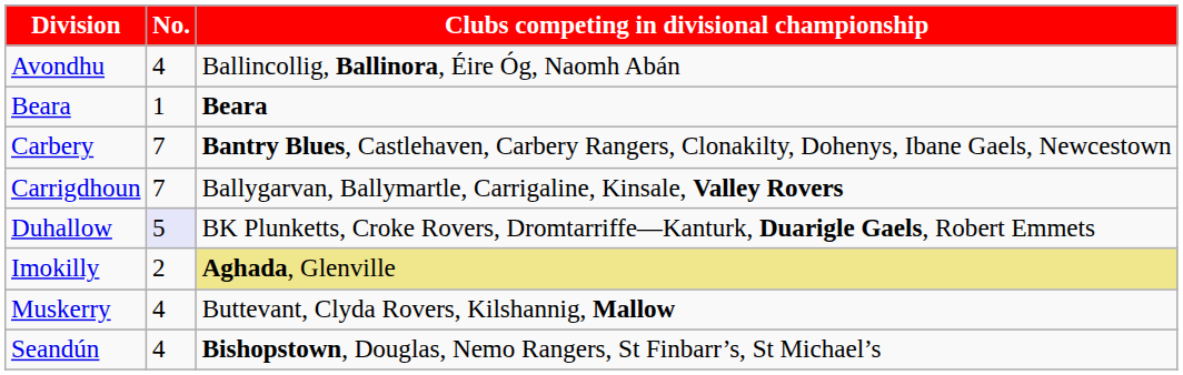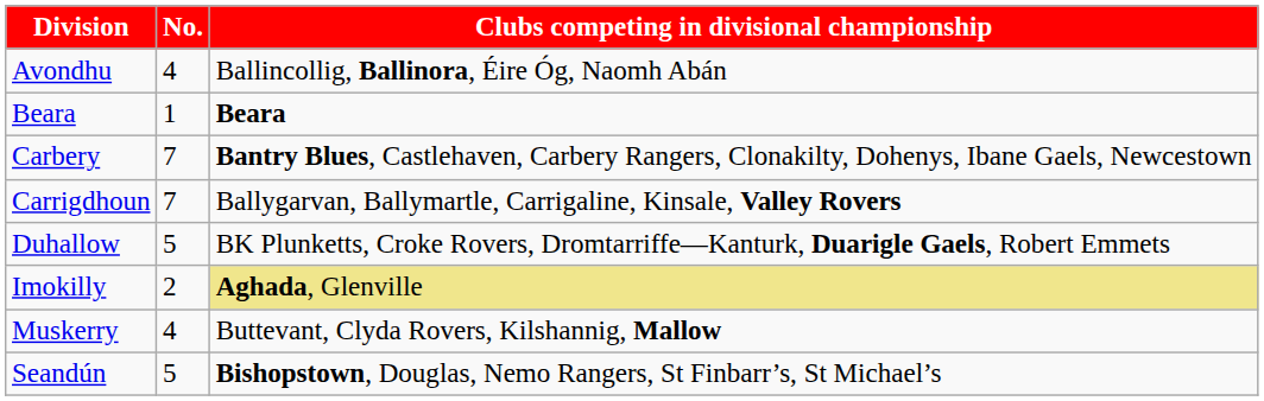 <table class="wikitable sortable" style="text-align:left">
 <tr>
 <th style="background:red;color:white">Division</th>
 <th style="background:red;color:white">No.</th>
 <th style="background:red;color:white">Clubs competing in divisional championship</th>
 </tr>
 <tr>
 <td><a href='#'>Avondhu</a></td>
 <td>4</td>
 <td>Ballincollig, <strong>Ballinora</strong>, Éire Óg, Naomh Abán</td>
 </tr>
 <tr>
 <td><a href='#'>Beara</a></td>
 <td>1</td>
 <td><strong>Beara</strong></td>
 </tr>
 <tr>
 <td><a href='#'>Carbery</a></td>
 <td>7</td>
 <td><strong>Bantry Blues</strong>, Castlehaven, Carbery Rangers, Clonakilty, Dohenys, Ibane Gaels, Newcestown</td>
 </tr>
 <tr>
 <td><a href='#'>Carrigdhoun</a></td>
 <td>7</td>
 <td>Ballygarvan, Ballymartle, Carrigaline, Kinsale, <strong>Valley Rovers</strong></td>
 </tr>
 <tr>
 <td><a href='#'>Duhallow</a></td>
-<td style="background: lavender;">5</td>
+<td>5</td>
 <td>BK Plunketts, Croke Rovers, Dromtarriffe—Kanturk, <strong>Duarigle Gaels</strong>, Robert Emmets</td>
 </tr>
 <tr>
 <td><a href='#'>Imokilly</a></td>
 <td>2</td>
 <td style="background: khaki;"><strong>Aghada</strong>, Glenville</td>
 </tr>
 <tr>
 <td><a href='#'>Muskerry</a></td>
 <td>4</td>
 <td>Buttevant, Clyda Rovers, Kilshannig, <strong>Mallow</strong></td>
 </tr>
 <tr>
 <td><a href='#'>Seandún</a></td>
-<td>4</td>
+<td>5</td>
 <td><strong>Bishopstown</strong>, Douglas, Nemo Rangers, St Finbarr’s, St Michael’s</td>
 </tr>
 </table>
